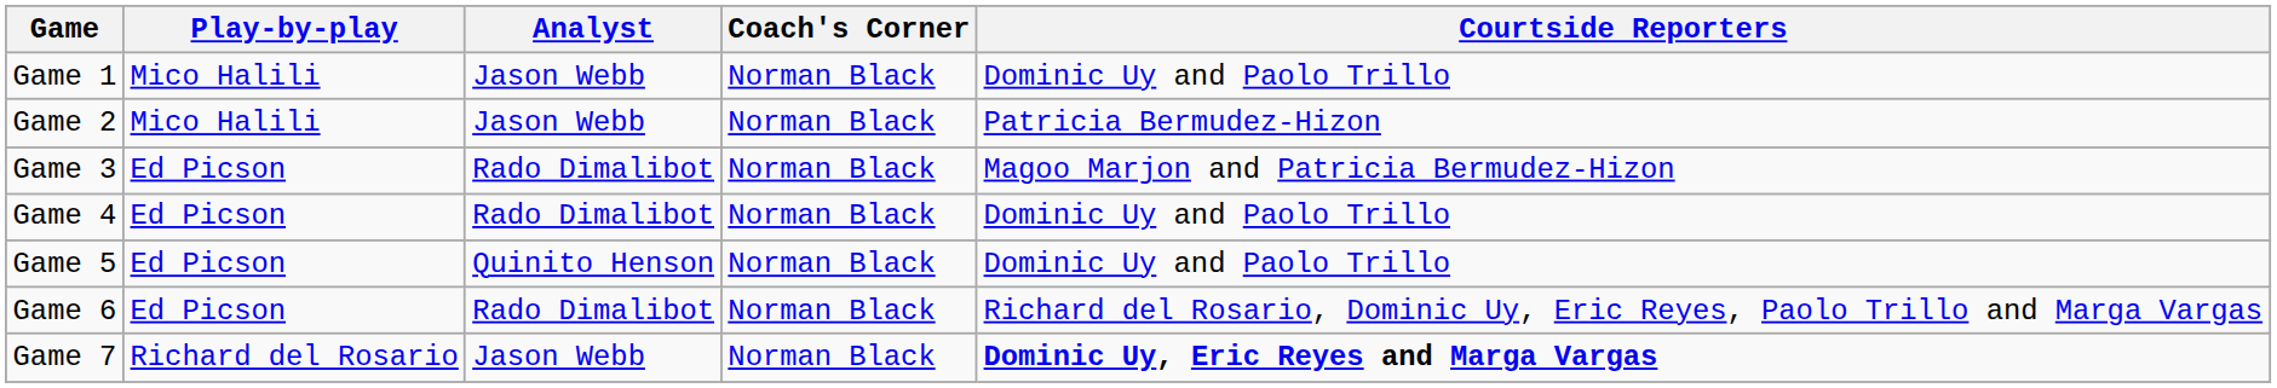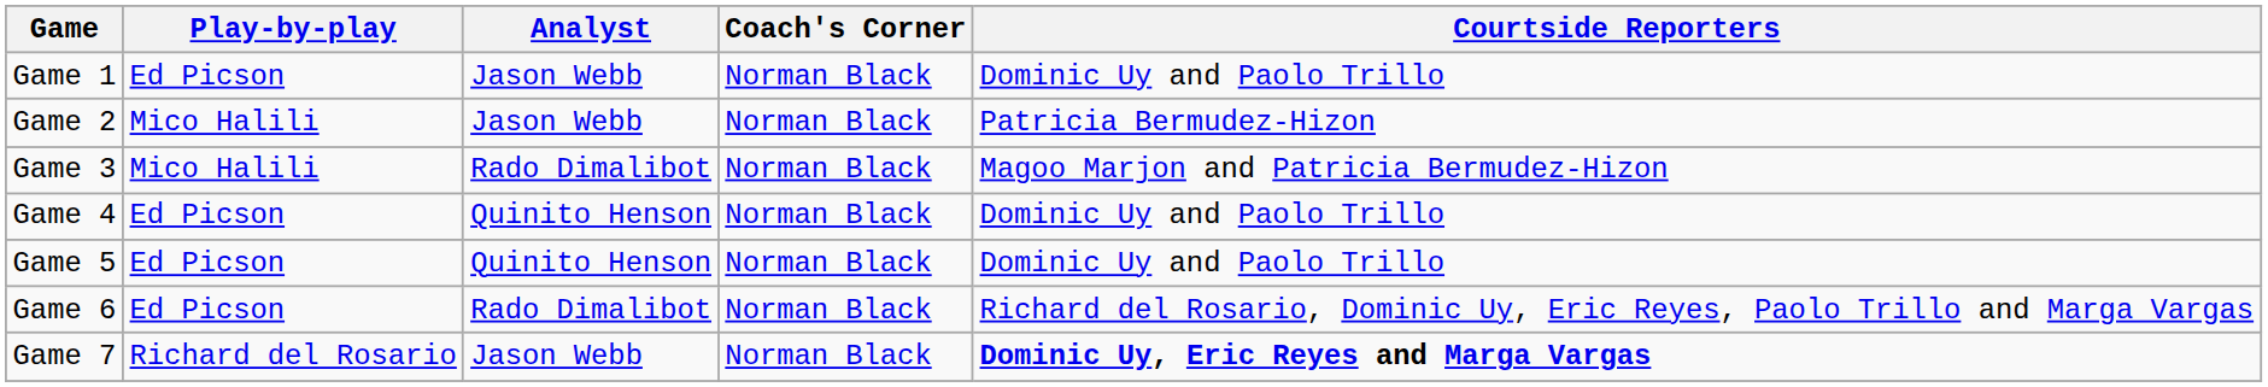 <table class=wikitable>
 <tr>
 <th>Game</th>
 <th><a href='#'>Play-by-play</a></th>
 <th><a href='#'>Analyst</a></th>
 <th>Coach's Corner</th>
 <th><a href='#'>Courtside Reporters</a></th>
 </tr>
 <tr>
 <td>Game 1</td>
-<td><a href='#'>Mico Halili</a></td>
+<td><a href='#'>Ed Picson</a></td>
 <td><a href='#'>Jason Webb</a></td>
 <td><a href='#'>Norman Black</a></td>
 <td><a href='#'>Dominic Uy</a> and <a href='#'>Paolo Trillo</a></td>
 </tr>
 <tr>
 <td>Game 2</td>
 <td><a href='#'>Mico Halili</a></td>
 <td><a href='#'>Jason Webb</a></td>
 <td><a href='#'>Norman Black</a></td>
 <td><a href='#'>Patricia Bermudez-Hizon</a></td>
 </tr>
 <tr>
 <td>Game 3</td>
-<td><a href='#'>Ed Picson</a></td>
+<td><a href='#'>Mico Halili</a></td>
 <td><a href='#'>Rado Dimalibot</a></td>
 <td><a href='#'>Norman Black</a></td>
 <td><a href='#'>Magoo Marjon</a> and <a href='#'>Patricia Bermudez-Hizon</a></td>
 </tr>
 <tr>
 <td>Game 4</td>
 <td><a href='#'>Ed Picson</a></td>
-<td><a href='#'>Rado Dimalibot</a></td>
+<td><a href='#'>Quinito Henson</a></td>
 <td><a href='#'>Norman Black</a></td>
 <td><a href='#'>Dominic Uy</a> and <a href='#'>Paolo Trillo</a></td>
 </tr>
 <tr>
 <td>Game 5</td>
 <td><a href='#'>Ed Picson</a></td>
 <td><a href='#'>Quinito Henson</a></td>
 <td><a href='#'>Norman Black</a></td>
 <td><a href='#'>Dominic Uy</a> and <a href='#'>Paolo Trillo</a></td>
 </tr>
 <tr>
 <td>Game 6</td>
 <td><a href='#'>Ed Picson</a></td>
 <td><a href='#'>Rado Dimalibot</a></td>
 <td><a href='#'>Norman Black</a></td>
 <td><a href='#'>Richard del Rosario</a>, <a href='#'>Dominic Uy</a>, <a href='#'>Eric Reyes</a>, <a href='#'>Paolo Trillo</a> and <a href='#'>Marga Vargas</a></td>
 </tr>
 <tr>
 <td>Game 7</td>
 <td><a href='#'>Richard del Rosario</a></td>
 <td><a href='#'>Jason Webb</a></td>
 <td><a href='#'>Norman Black</a></td>
 <td><strong><a href='#'>Dominic Uy</a>, <a href='#'>Eric Reyes</a> and <a href='#'>Marga Vargas</a></strong></td>
 </tr>
 </table>
